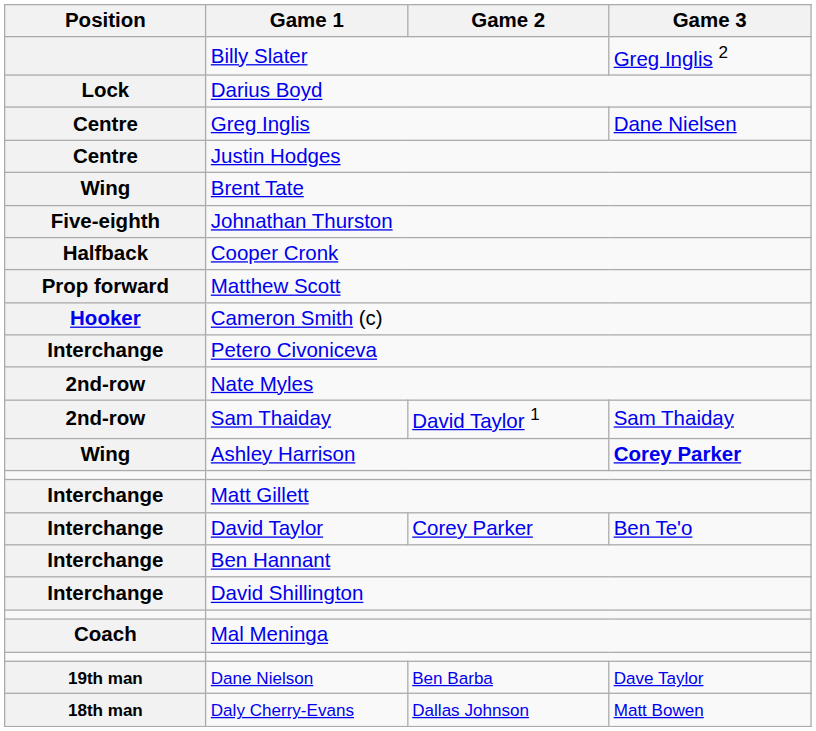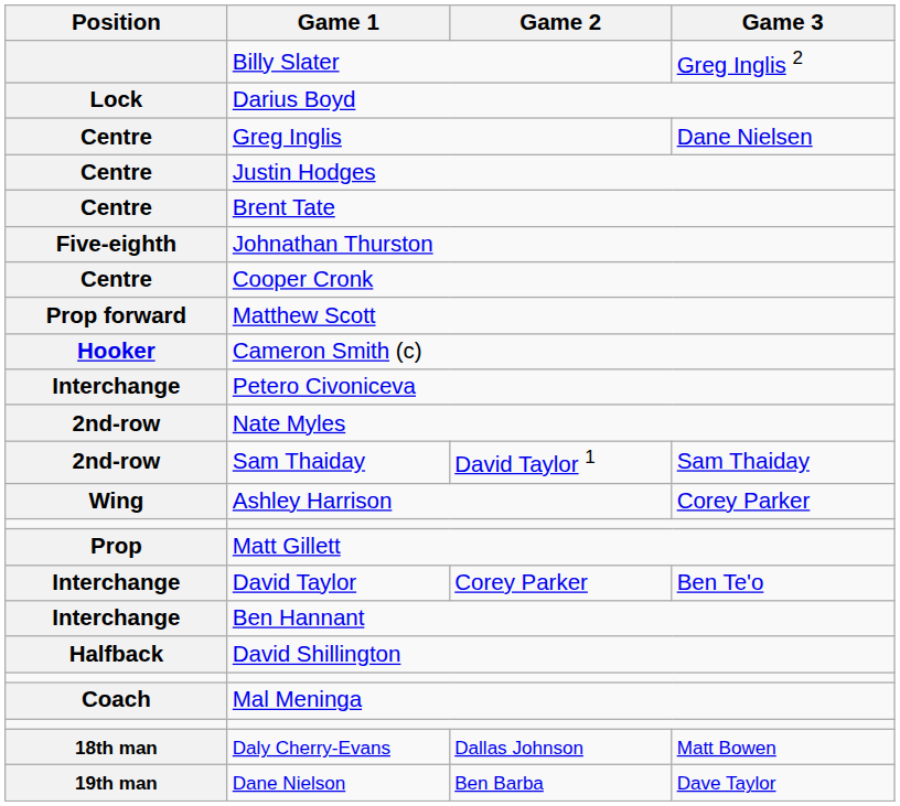 <table class="wikitable">
 <tr>
 <th style="width:150px;">Position</th>
 <th style="width:150px;">Game 1</th>
 <th style="width:150px;">Game 2</th>
 <th style="width:150px;">Game 3</th>
 </tr>
 <tr>
 <th></th>
 <td colspan="2"> <a href='#'>Billy Slater</a></td>
 <td> <a href='#'>Greg Inglis</a> <sup>2</sup></td>
 </tr>
 <tr>
 <th>Lock</th>
 <td colspan="3"> <a href='#'>Darius Boyd</a></td>
 </tr>
 <tr>
 <th>Centre</th>
 <td colspan="2"> <a href='#'>Greg Inglis</a></td>
 <td> <a href='#'>Dane Nielsen</a></td>
 </tr>
 <tr>
 <th>Centre</th>
 <td colspan="3"> <a href='#'>Justin Hodges</a></td>
 </tr>
 <tr>
-<th>Wing</th>
+<th>Centre</th>
 <td colspan="3"> <a href='#'>Brent Tate</a></td>
 </tr>
 <tr>
 <th>Five-eighth</th>
 <td colspan="3"> <a href='#'>Johnathan Thurston</a></td>
 </tr>
 <tr>
-<th>Halfback</th>
+<th>Centre</th>
 <td colspan="3"> <a href='#'>Cooper Cronk</a></td>
 </tr>
 <tr>
 <th>Prop forward</th>
 <td colspan="3"> <a href='#'>Matthew Scott</a></td>
 </tr>
 <tr>
 <th><a href='#'>Hooker</a></th>
 <td colspan="3"> <a href='#'>Cameron Smith</a> (c)</td>
 </tr>
 <tr>
 <th>Interchange</th>
 <td colspan="3"> <a href='#'>Petero Civoniceva</a></td>
 </tr>
 <tr>
 <th>2nd-row</th>
 <td colspan="3"> <a href='#'>Nate Myles</a></td>
 </tr>
 <tr>
 <th>2nd-row</th>
 <td> <a href='#'>Sam Thaiday</a></td>
 <td> <a href='#'>David Taylor</a> <sup>1</sup></td>
 <td> <a href='#'>Sam Thaiday</a></td>
 </tr>
 <tr>
 <th>Wing</th>
 <td colspan="2"> <a href='#'>Ashley Harrison</a></td>
-<td><strong> <a href='#'>Corey Parker</a></strong></td>
+<td> <a href='#'>Corey Parker</a></td>
 </tr>
 <tr>
 <td></td>
 </tr>
 <tr>
-<th>Interchange</th>
+<th>Prop</th>
 <td colspan="3"> <a href='#'>Matt Gillett</a></td>
 </tr>
 <tr>
 <th>Interchange</th>
 <td> <a href='#'>David Taylor</a></td>
 <td> <a href='#'>Corey Parker</a></td>
 <td> <a href='#'>Ben Te'o</a></td>
 </tr>
 <tr>
 <th>Interchange</th>
 <td colspan="3"> <a href='#'>Ben Hannant</a></td>
 </tr>
 <tr>
-<th>Interchange</th>
+<th>Halfback</th>
 <td colspan="3"> <a href='#'>David Shillington</a></td>
 </tr>
 <tr>
 <td></td>
 </tr>
 <tr>
 <th>Coach</th>
 <td colspan="3"><a href='#'>Mal Meninga</a></td>
 </tr>
 <tr>
 <td></td>
 </tr>
 <tr>
+<th><small>18th man</small></th>
+<td><small> <a href='#'>Daly Cherry-Evans</a></small></td>
+<td><small> <a href='#'>Dallas Johnson</a></small></td>
+<td><small> <a href='#'>Matt Bowen</a></small></td>
+</tr>
+<tr>
 <th><small>19th man</small></th>
 <td><small> <a href='#'>Dane Nielson</a></small></td>
 <td><small> <a href='#'>Ben Barba</a></small></td>
 <td><small> <a href='#'>Dave Taylor</a></small></td>
 </tr>
-<tr>
-<th><small>18th man</small></th>
-<td><small> <a href='#'>Daly Cherry-Evans</a></small></td>
-<td><small> <a href='#'>Dallas Johnson</a></small></td>
-<td><small> <a href='#'>Matt Bowen</a></small></td>
-</tr>
 </table>
